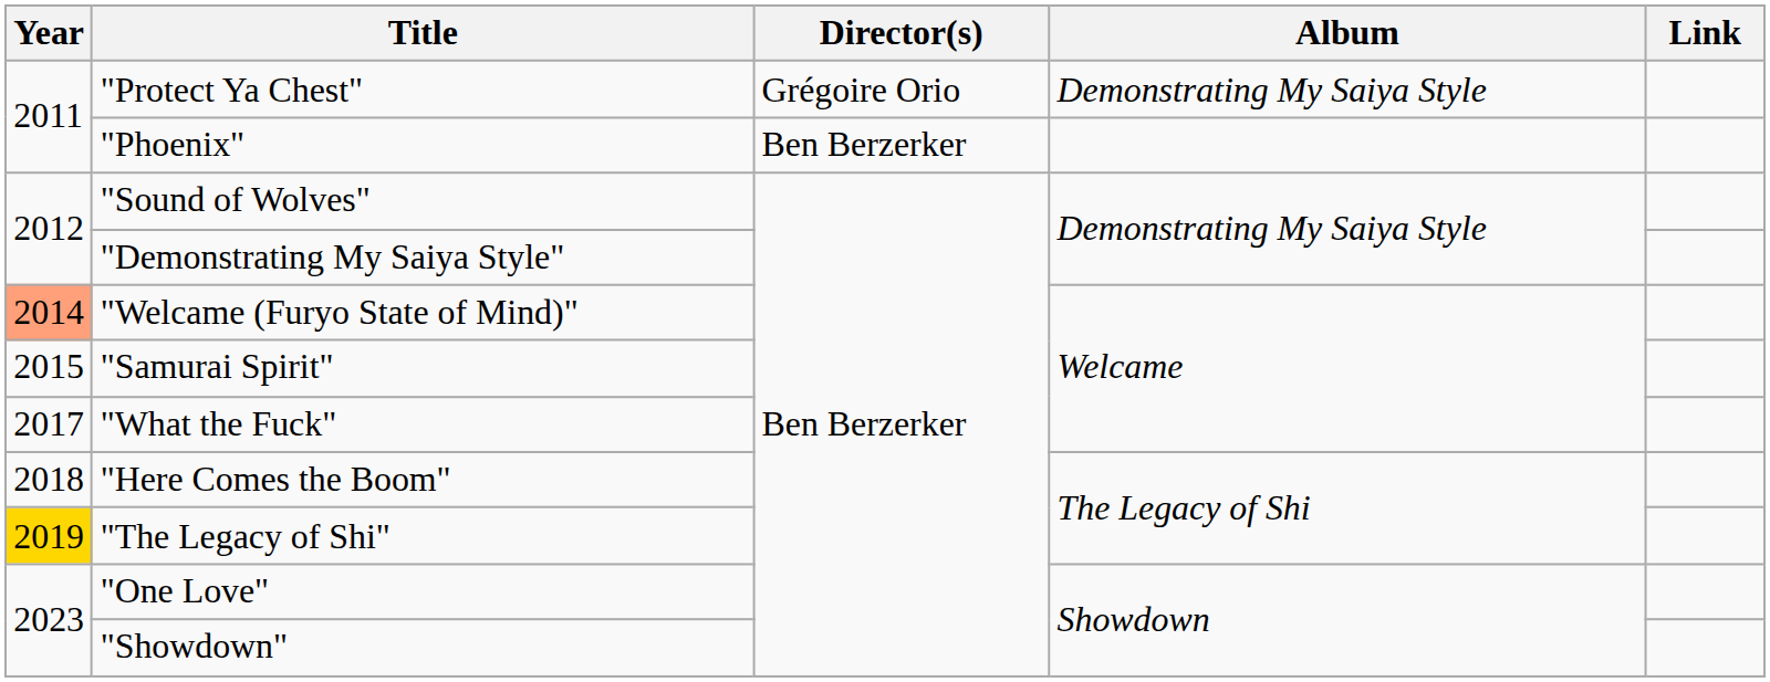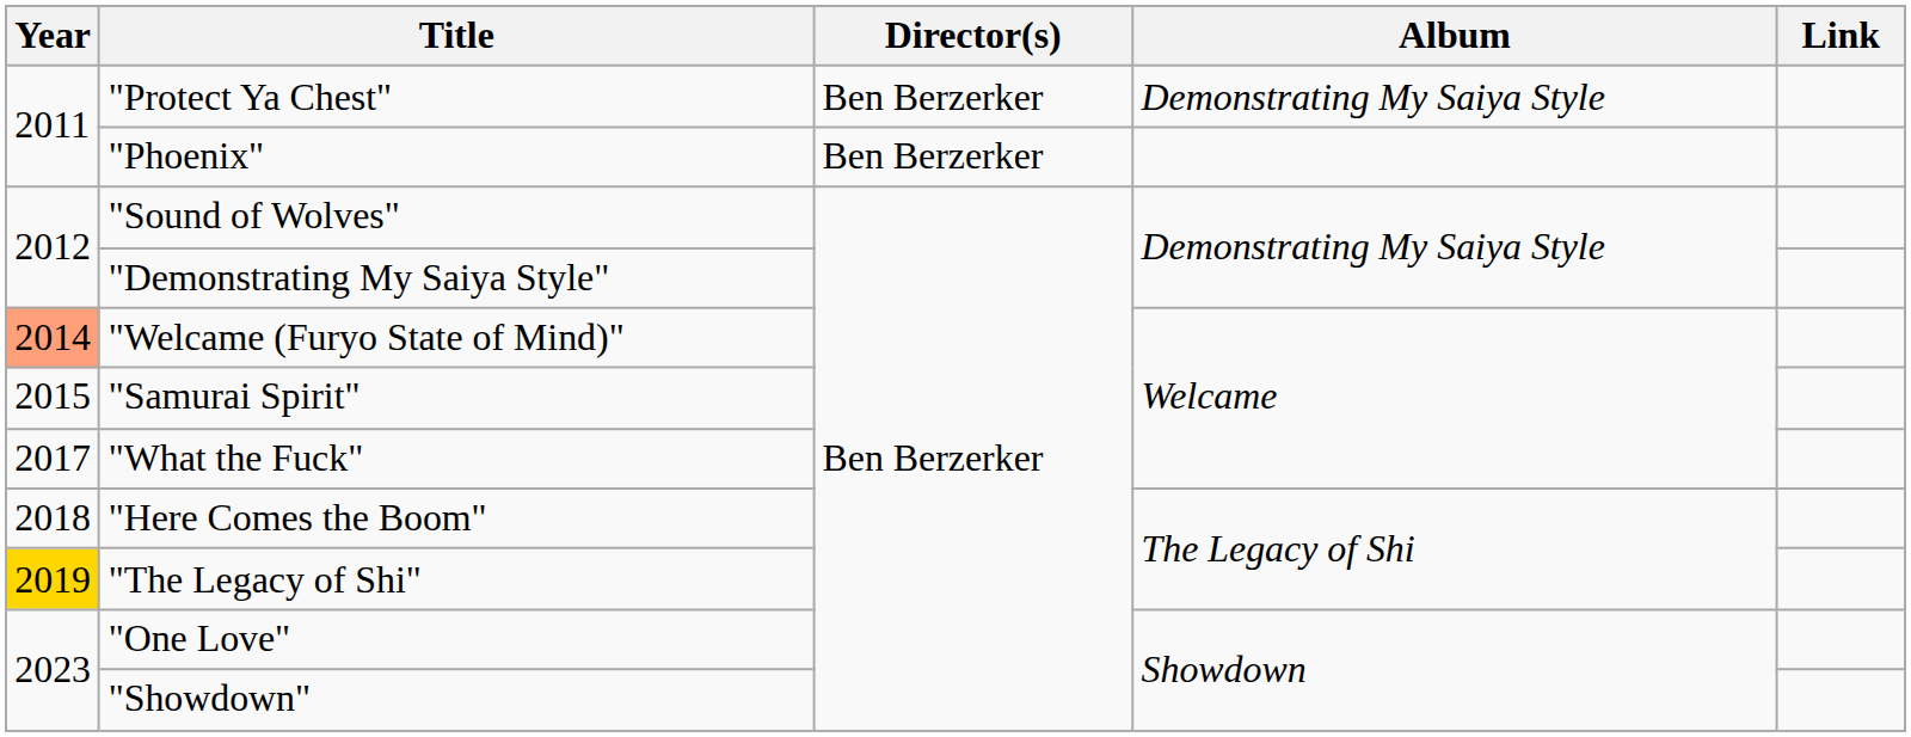 <table class="wikitable" style="width:800px;">
 <tr>
 <th style="width:30px;">Year</th>
 <th>Title</th>
 <th>Director(s)</th>
 <th>Album</th>
 <th>Link</th>
 </tr>
 <tr>
 <td rowspan="2">2011</td>
 <td>"Protect Ya Chest"</td>
-<td>Grégoire Orio</td>
+<td>Ben Berzerker</td>
 <td><em>Demonstrating My Saiya Style</em></td>
 <td></td>
 </tr>
 <tr>
 <td>"Phoenix"</td>
 <td>Ben Berzerker</td>
 <td></td>
 <td></td>
 </tr>
 <tr>
 <td rowspan="2">2012</td>
 <td>"Sound of Wolves"</td>
 <td rowspan="9">Ben Berzerker</td>
 <td rowspan="2"><em>Demonstrating My Saiya Style</em></td>
 <td></td>
 </tr>
 <tr>
 <td>"Demonstrating My Saiya Style"</td>
 <td></td>
 </tr>
 <tr>
 <td style="background: lightsalmon;">2014</td>
 <td>"Welcame (Furyo State of Mind)"</td>
 <td rowspan="3"><em>Welcame</em></td>
 <td></td>
 </tr>
 <tr>
 <td>2015</td>
 <td>"Samurai Spirit"</td>
 <td></td>
 </tr>
 <tr>
 <td>2017</td>
 <td>"What the Fuck"</td>
 <td></td>
 </tr>
 <tr>
 <td>2018</td>
 <td>"Here Comes the Boom"</td>
 <td rowspan="2"><em>The Legacy of Shi</em></td>
 <td></td>
 </tr>
 <tr>
 <td rowspan="1" style="background: gold;">2019</td>
 <td>"The Legacy of Shi"</td>
 <td></td>
 </tr>
 <tr>
 <td rowspan="2">2023</td>
 <td>"One Love"</td>
 <td rowspan="2"><em>Showdown</em></td>
 <td></td>
 </tr>
 <tr>
 <td>"Showdown"</td>
 <td></td>
 </tr>
 </table>
